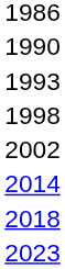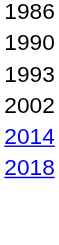 <table>
 <tr>
 <td>1986</td>
 <td></td>
 <td></td>
 <td><br></td>
 </tr>
 <tr>
 <td>1990</td>
 <td></td>
 <td></td>
 <td><br></td>
 </tr>
 <tr>
 <td>1993</td>
-<td></td>
-<td></td>
-<td><br></td>
-</tr>
-<tr>
-<td>1998</td>
 <td></td>
 <td></td>
 <td><br></td>
 </tr>
 <tr>
 <td>2002</td>
 <td></td>
 <td></td>
 <td><br></td>
 </tr>
 <tr>
 <td><a href='#'>2014</a></td>
 <td></td>
 <td></td>
 <td></td>
 </tr>
 <tr>
 <td><a href='#'>2018</a></td>
 <td valign=top></td>
 <td valign=top></td>
 <td valign=top></td>
 </tr>
 <tr>
-<td><a href='#'>2023</a></td>
-<td></td>
-<td></td>
-<td></td>
-</tr>
-<tr>
 </tr>
 </table>
